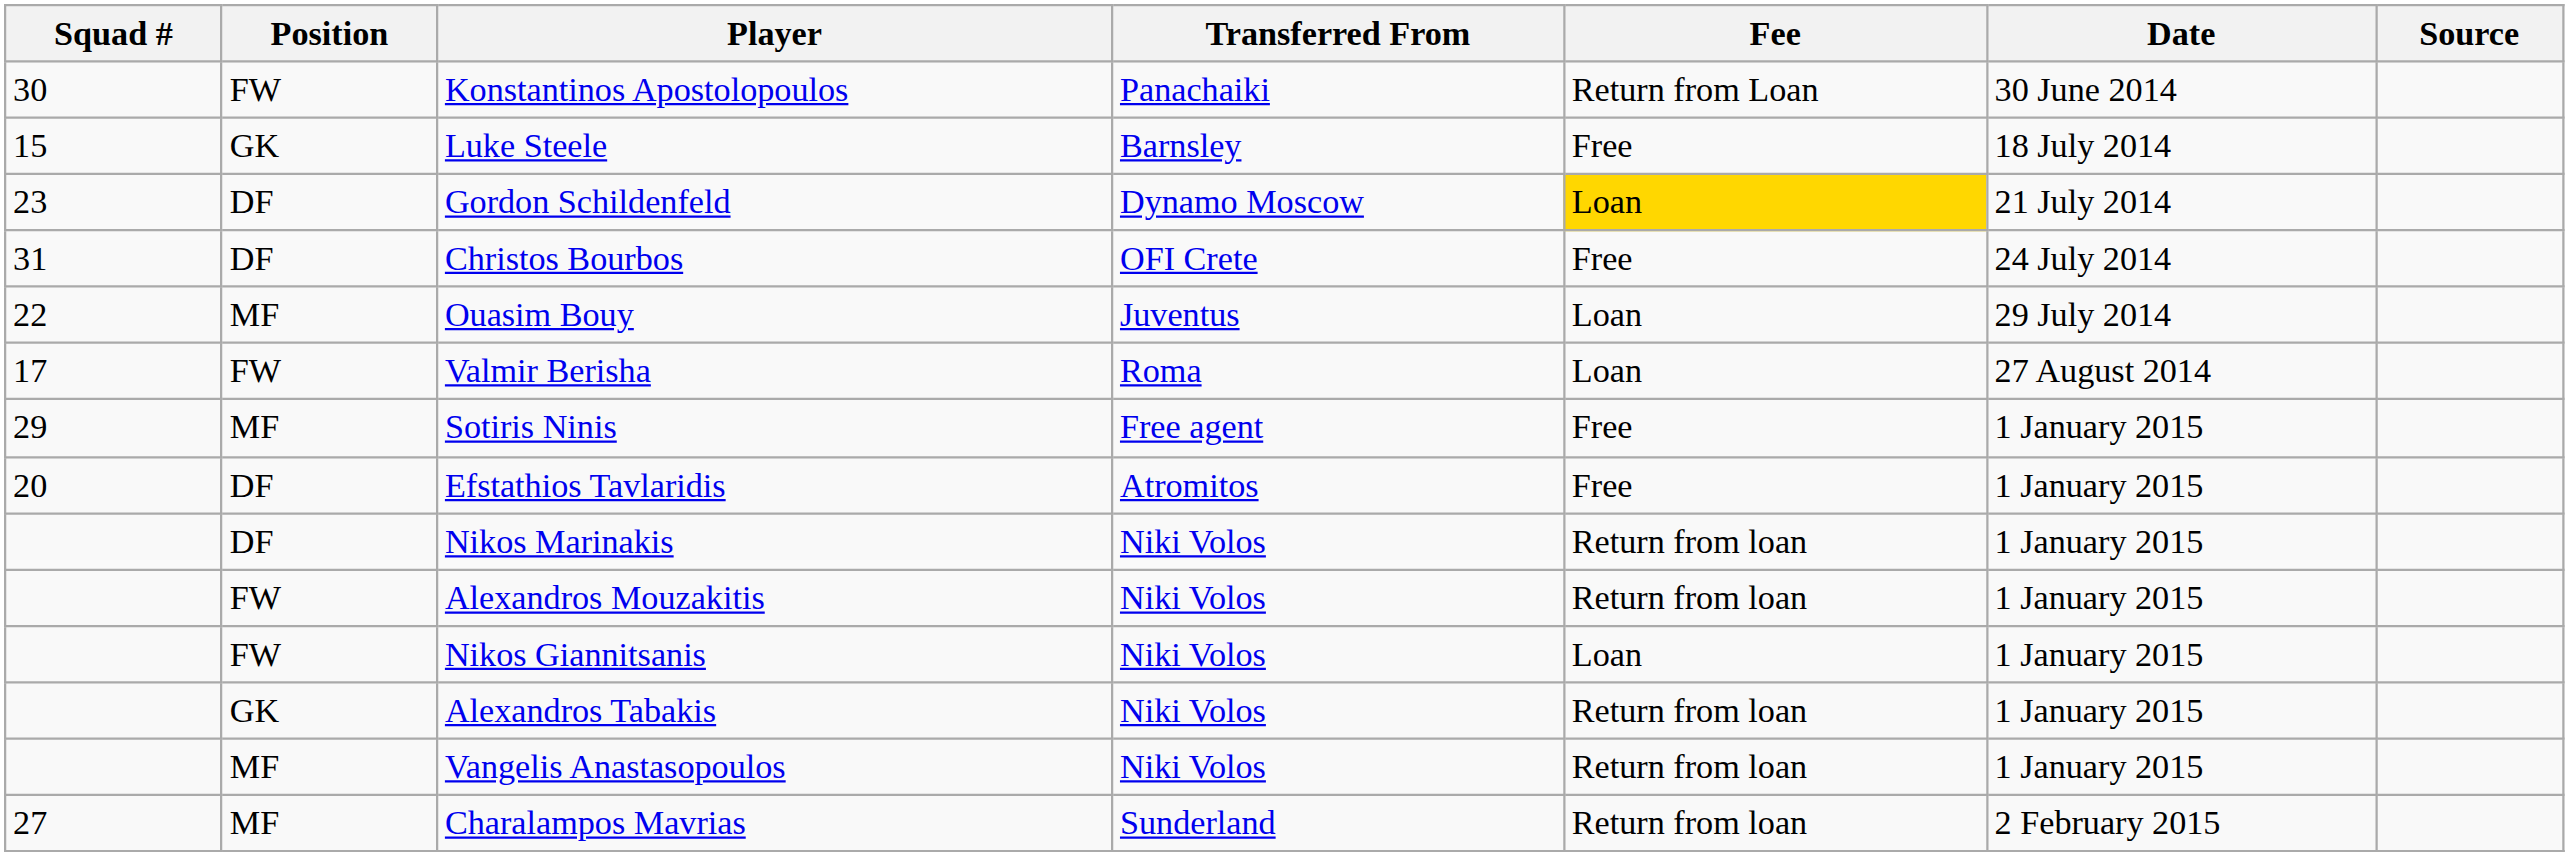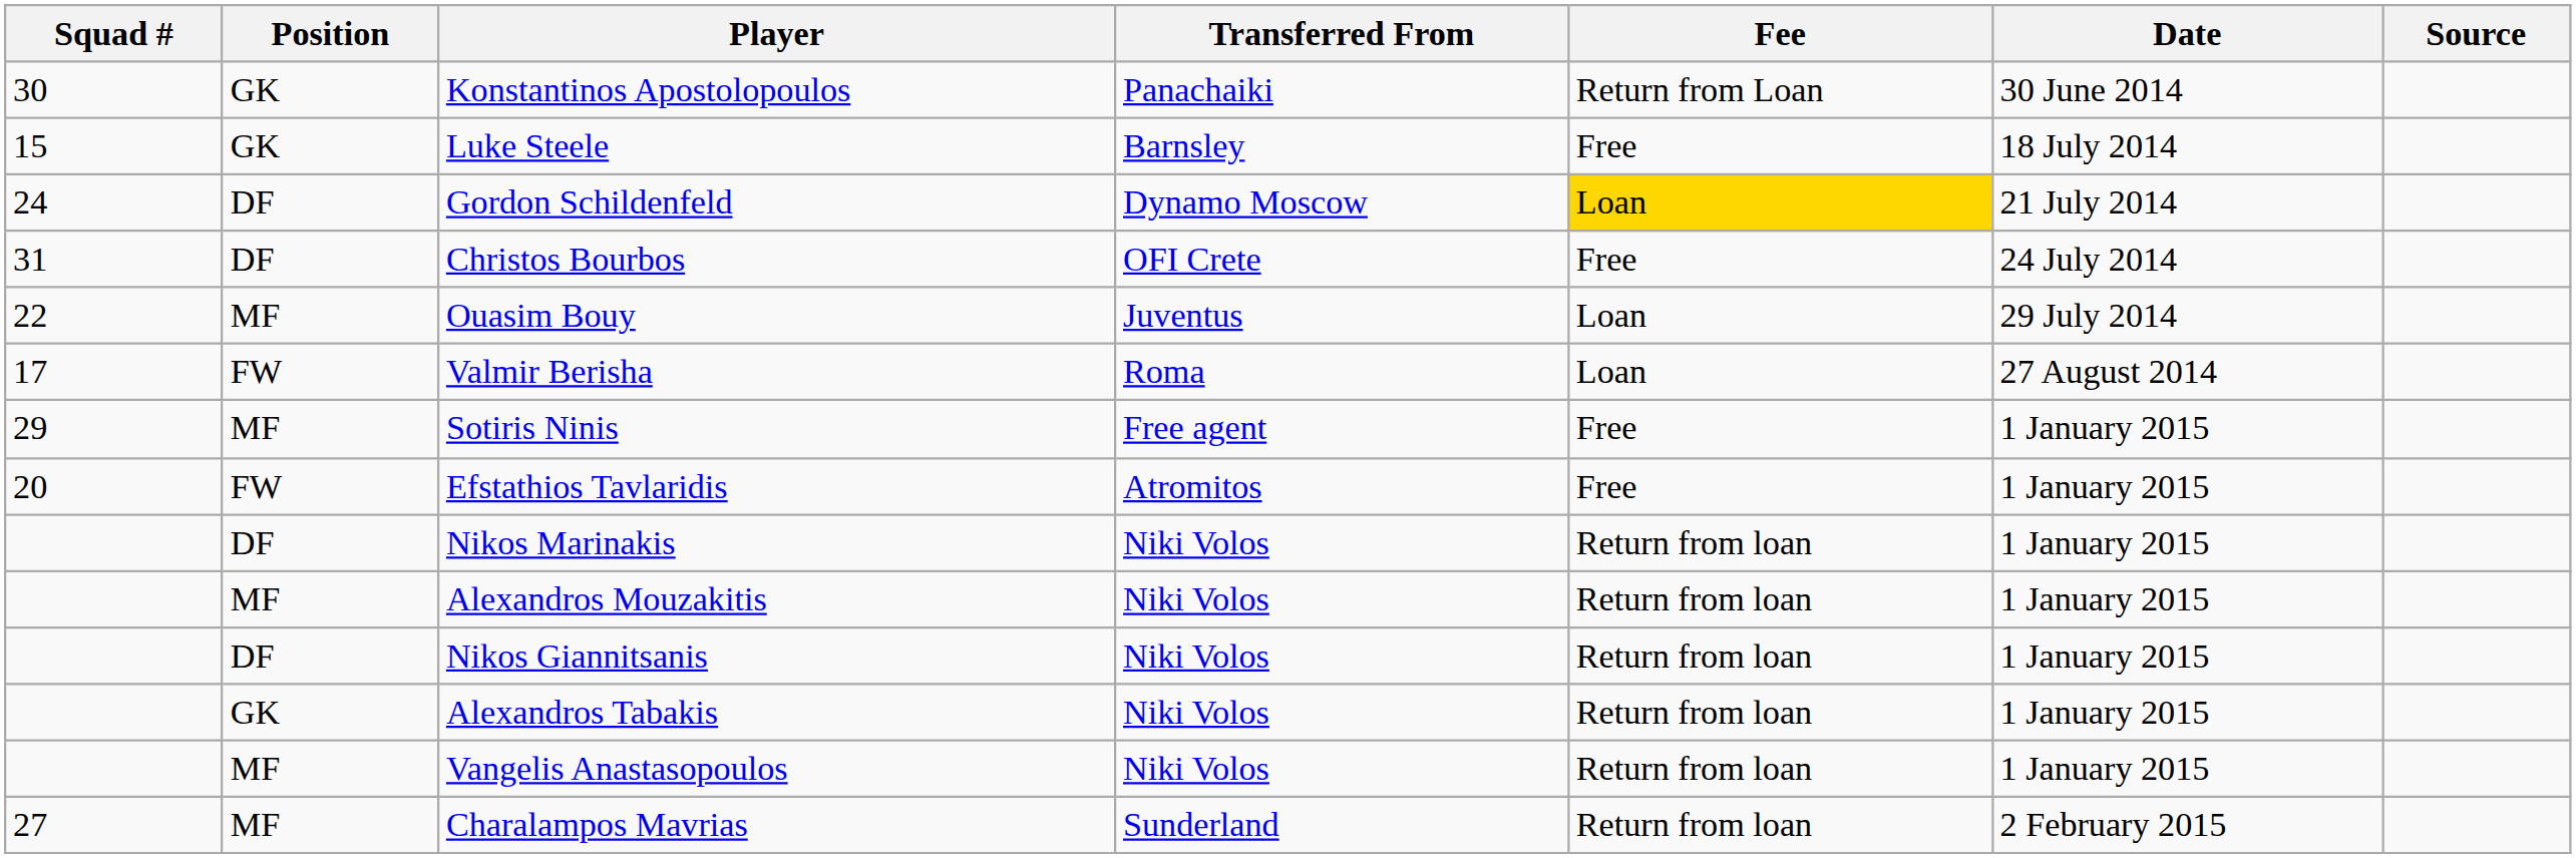 <table class="wikitable sortable" style="width:90%; text-align:center; font-size:95%; text-align:left;">
 <tr>
 <th>Squad #</th>
 <th>Position</th>
 <th>Player</th>
 <th>Transferred From</th>
 <th>Fee</th>
 <th>Date</th>
 <th>Source</th>
 </tr>
 <tr>
 <td>30</td>
-<td>FW</td>
+<td>GK</td>
 <td> <a href='#'>Konstantinos Apostolopoulos</a></td>
 <td> <a href='#'>Panachaiki</a></td>
 <td>Return from Loan</td>
 <td>30 June 2014</td>
 <td></td>
 </tr>
 <tr>
 <td>15</td>
 <td>GK</td>
 <td> <a href='#'>Luke Steele</a></td>
 <td> <a href='#'>Barnsley</a></td>
 <td>Free</td>
 <td>18 July 2014</td>
 <td></td>
 </tr>
 <tr>
-<td>23</td>
+<td>24</td>
 <td>DF</td>
 <td> <a href='#'>Gordon Schildenfeld</a></td>
 <td> <a href='#'>Dynamo Moscow</a></td>
 <td style="background: gold;">Loan</td>
 <td>21 July 2014</td>
 <td></td>
 </tr>
 <tr>
 <td>31</td>
 <td>DF</td>
 <td> <a href='#'>Christos Bourbos</a></td>
 <td> <a href='#'>OFI Crete</a></td>
 <td>Free</td>
 <td>24 July 2014</td>
 <td></td>
 </tr>
 <tr>
 <td>22</td>
 <td>MF</td>
 <td> <a href='#'>Ouasim Bouy</a></td>
 <td> <a href='#'>Juventus</a></td>
 <td>Loan</td>
 <td>29 July 2014</td>
 <td></td>
 </tr>
 <tr>
 <td>17</td>
 <td>FW</td>
 <td> <a href='#'>Valmir Berisha</a></td>
 <td> <a href='#'>Roma</a></td>
 <td>Loan</td>
 <td>27 August 2014</td>
 <td></td>
 </tr>
 <tr>
 <td>29</td>
 <td>MF</td>
 <td> <a href='#'>Sotiris Ninis</a></td>
 <td><a href='#'>Free agent</a></td>
 <td>Free</td>
 <td>1 January 2015</td>
 <td></td>
 </tr>
 <tr>
 <td>20</td>
-<td>DF</td>
+<td>FW</td>
 <td> <a href='#'>Efstathios Tavlaridis</a></td>
 <td> <a href='#'>Atromitos</a></td>
 <td>Free</td>
 <td>1 January 2015</td>
 <td></td>
 </tr>
 <tr>
 <td></td>
 <td>DF</td>
 <td> <a href='#'>Nikos Marinakis</a></td>
 <td> <a href='#'>Niki Volos</a></td>
 <td>Return from loan</td>
 <td>1 January 2015</td>
 <td></td>
 </tr>
 <tr>
 <td></td>
-<td>FW</td>
+<td>MF</td>
 <td> <a href='#'>Alexandros Mouzakitis</a></td>
 <td> <a href='#'>Niki Volos</a></td>
 <td>Return from loan</td>
 <td>1 January 2015</td>
 <td></td>
 </tr>
 <tr>
 <td></td>
-<td>FW</td>
+<td>DF</td>
 <td> <a href='#'>Nikos Giannitsanis</a></td>
 <td> <a href='#'>Niki Volos</a></td>
-<td>Loan</td>
+<td>Return from loan</td>
 <td>1 January 2015</td>
 <td></td>
 </tr>
 <tr>
 <td></td>
 <td>GK</td>
 <td> <a href='#'>Alexandros Tabakis</a></td>
 <td> <a href='#'>Niki Volos</a></td>
 <td>Return from loan</td>
 <td>1 January 2015</td>
 <td></td>
 </tr>
 <tr>
 <td></td>
 <td>MF</td>
 <td> <a href='#'>Vangelis Anastasopoulos</a></td>
 <td> <a href='#'>Niki Volos</a></td>
 <td>Return from loan</td>
 <td>1 January 2015</td>
 <td></td>
 </tr>
 <tr>
 <td>27</td>
 <td>MF</td>
 <td> <a href='#'>Charalampos Mavrias</a></td>
 <td> <a href='#'>Sunderland</a></td>
 <td>Return from loan</td>
 <td>2 February 2015</td>
 <td></td>
 </tr>
 <tr>
 </tr>
 </table>
